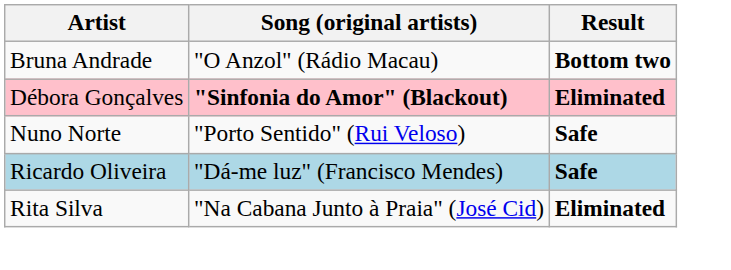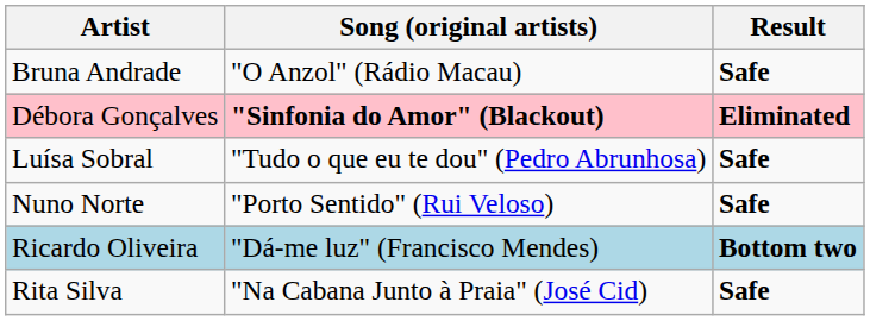 <table class=wikitable>
 <tr>
 <th>Artist</th>
 <th>Song (original artists)</th>
 <th>Result</th>
 </tr>
 <tr>
 <td>Bruna Andrade</td>
 <td>"O Anzol" (Rádio Macau)</td>
-<td><strong>Bottom two</strong></td>
+<td><strong>Safe</strong></td>
 </tr>
 <tr style="background:pink;">
 <td>Débora Gonçalves</td>
 <td><strong>"Sinfonia do Amor" (Blackout)</strong></td>
 <td><strong>Eliminated</strong></td>
+</tr>
+<tr>
+<td>Luísa Sobral</td>
+<td>"Tudo o que eu te dou" (<a href='#'>Pedro Abrunhosa</a>)</td>
+<td><strong>Safe</strong></td>
 </tr>
 <tr>
 <td>Nuno Norte</td>
 <td>"Porto Sentido" (<a href='#'>Rui Veloso</a>)</td>
 <td><strong>Safe</strong></td>
 </tr>
 <tr style="background:lightblue;">
 <td>Ricardo Oliveira</td>
 <td>"Dá-me luz" (Francisco Mendes)</td>
-<td><strong>Safe</strong></td>
+<td><strong>Bottom two</strong></td>
 </tr>
 <tr>
 <td>Rita Silva</td>
 <td>"Na Cabana Junto à Praia" (<a href='#'>José Cid</a>)</td>
-<td><strong>Eliminated</strong></td>
+<td><strong>Safe</strong></td>
 </tr>
 </table>
